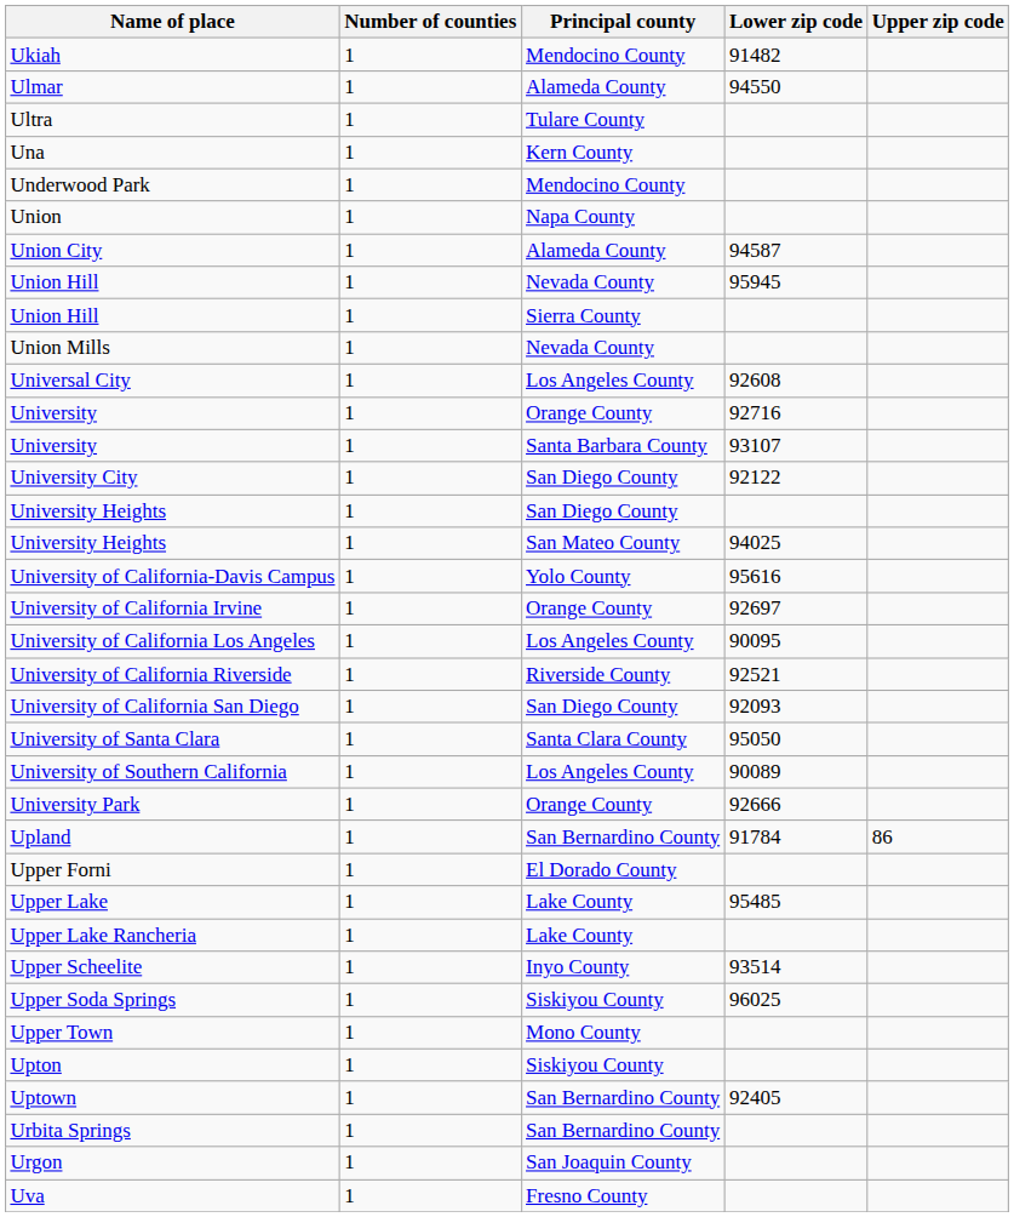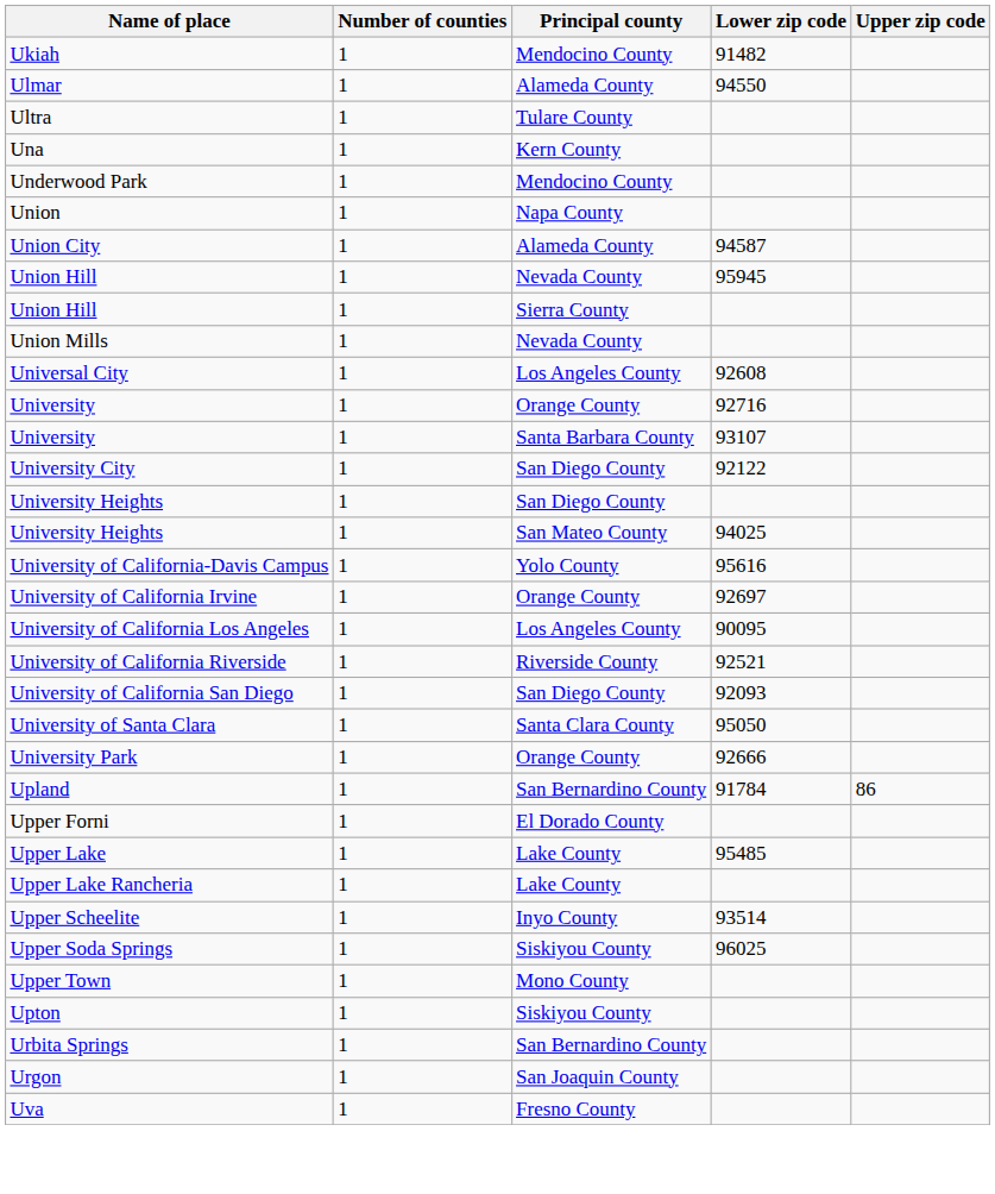 <table class="wikitable">
 <tr>
 <th>Name of place</th>
 <th>Number of counties</th>
 <th>Principal county</th>
 <th>Lower zip code</th>
 <th>Upper zip code</th>
 </tr>
 <tr>
 <td><a href='#'>Ukiah</a></td>
 <td>1</td>
 <td><a href='#'>Mendocino County</a></td>
 <td>91482</td>
 <td> </td>
 </tr>
 <tr>
 <td><a href='#'>Ulmar</a></td>
 <td>1</td>
 <td><a href='#'>Alameda County</a></td>
 <td>94550</td>
 <td> </td>
 </tr>
 <tr>
 <td>Ultra</td>
 <td>1</td>
 <td><a href='#'>Tulare County</a></td>
 <td> </td>
 <td> </td>
 </tr>
 <tr>
 <td>Una</td>
 <td>1</td>
 <td><a href='#'>Kern County</a></td>
 <td> </td>
 <td> </td>
 </tr>
 <tr>
 <td>Underwood Park</td>
 <td>1</td>
 <td><a href='#'>Mendocino County</a></td>
 <td> </td>
 <td> </td>
 </tr>
 <tr>
 <td>Union</td>
 <td>1</td>
 <td><a href='#'>Napa County</a></td>
 <td> </td>
 <td> </td>
 </tr>
 <tr>
 <td><a href='#'>Union City</a></td>
 <td>1</td>
 <td><a href='#'>Alameda County</a></td>
 <td>94587</td>
 <td> </td>
 </tr>
 <tr>
 <td><a href='#'>Union Hill</a></td>
 <td>1</td>
 <td><a href='#'>Nevada County</a></td>
 <td>95945</td>
 <td> </td>
 </tr>
 <tr>
 <td><a href='#'>Union Hill</a></td>
 <td>1</td>
 <td><a href='#'>Sierra County</a></td>
 <td> </td>
 <td> </td>
 </tr>
 <tr>
 <td>Union Mills</td>
 <td>1</td>
 <td><a href='#'>Nevada County</a></td>
 <td> </td>
 <td> </td>
 </tr>
 <tr>
 <td><a href='#'>Universal City</a></td>
 <td>1</td>
 <td><a href='#'>Los Angeles County</a></td>
 <td>92608</td>
 <td> </td>
 </tr>
 <tr>
 <td><a href='#'>University</a></td>
 <td>1</td>
 <td><a href='#'>Orange County</a></td>
 <td>92716</td>
 <td> </td>
 </tr>
 <tr>
 <td><a href='#'>University</a></td>
 <td>1</td>
 <td><a href='#'>Santa Barbara County</a></td>
 <td>93107</td>
 <td> </td>
 </tr>
 <tr>
 <td><a href='#'>University City</a></td>
 <td>1</td>
 <td><a href='#'>San Diego County</a></td>
 <td>92122</td>
 <td> </td>
 </tr>
 <tr>
 <td><a href='#'>University Heights</a></td>
 <td>1</td>
 <td><a href='#'>San Diego County</a></td>
 <td> </td>
 <td> </td>
 </tr>
 <tr>
 <td><a href='#'>University Heights</a></td>
 <td>1</td>
 <td><a href='#'>San Mateo County</a></td>
 <td>94025</td>
 <td> </td>
 </tr>
 <tr>
 <td><a href='#'>University of California-Davis Campus</a></td>
 <td>1</td>
 <td><a href='#'>Yolo County</a></td>
 <td>95616</td>
 <td> </td>
 </tr>
 <tr>
 <td><a href='#'>University of California Irvine</a></td>
 <td>1</td>
 <td><a href='#'>Orange County</a></td>
 <td>92697</td>
 <td> </td>
 </tr>
 <tr>
 <td><a href='#'>University of California Los Angeles</a></td>
 <td>1</td>
 <td><a href='#'>Los Angeles County</a></td>
 <td>90095</td>
 <td> </td>
 </tr>
 <tr>
 <td><a href='#'>University of California Riverside</a></td>
 <td>1</td>
 <td><a href='#'>Riverside County</a></td>
 <td>92521</td>
 <td> </td>
 </tr>
 <tr>
 <td><a href='#'>University of California San Diego</a></td>
 <td>1</td>
 <td><a href='#'>San Diego County</a></td>
 <td>92093</td>
 <td> </td>
 </tr>
 <tr>
 <td><a href='#'>University of Santa Clara</a></td>
 <td>1</td>
 <td><a href='#'>Santa Clara County</a></td>
 <td>95050</td>
 <td> </td>
 </tr>
 <tr>
-<td><a href='#'>University of Southern California</a></td>
-<td>1</td>
-<td><a href='#'>Los Angeles County</a></td>
-<td>90089</td>
-<td> </td>
-</tr>
-<tr>
 <td><a href='#'>University Park</a></td>
 <td>1</td>
 <td><a href='#'>Orange County</a></td>
 <td>92666</td>
 <td> </td>
 </tr>
 <tr>
 <td><a href='#'>Upland</a></td>
 <td>1</td>
 <td><a href='#'>San Bernardino County</a></td>
 <td>91784</td>
 <td>86</td>
 </tr>
 <tr>
 <td>Upper Forni</td>
 <td>1</td>
 <td><a href='#'>El Dorado County</a></td>
 <td> </td>
 <td> </td>
 </tr>
 <tr>
 <td><a href='#'>Upper Lake</a></td>
 <td>1</td>
 <td><a href='#'>Lake County</a></td>
 <td>95485</td>
 <td> </td>
 </tr>
 <tr>
 <td><a href='#'>Upper Lake Rancheria</a></td>
 <td>1</td>
 <td><a href='#'>Lake County</a></td>
 <td> </td>
 <td> </td>
 </tr>
 <tr>
 <td><a href='#'>Upper Scheelite</a></td>
 <td>1</td>
 <td><a href='#'>Inyo County</a></td>
 <td>93514</td>
 <td> </td>
 </tr>
 <tr>
 <td><a href='#'>Upper Soda Springs</a></td>
 <td>1</td>
 <td><a href='#'>Siskiyou County</a></td>
 <td>96025</td>
 <td> </td>
 </tr>
 <tr>
 <td><a href='#'>Upper Town</a></td>
 <td>1</td>
 <td><a href='#'>Mono County</a></td>
 <td> </td>
 <td> </td>
 </tr>
 <tr>
 <td><a href='#'>Upton</a></td>
 <td>1</td>
 <td><a href='#'>Siskiyou County</a></td>
 <td> </td>
 <td> </td>
 </tr>
 <tr>
-<td><a href='#'>Uptown</a></td>
-<td>1</td>
-<td><a href='#'>San Bernardino County</a></td>
-<td>92405</td>
-<td> </td>
-</tr>
-<tr>
 <td><a href='#'>Urbita Springs</a></td>
 <td>1</td>
 <td><a href='#'>San Bernardino County</a></td>
 <td> </td>
 <td> </td>
 </tr>
 <tr>
 <td><a href='#'>Urgon</a></td>
 <td>1</td>
 <td><a href='#'>San Joaquin County</a></td>
 <td> </td>
 <td> </td>
 </tr>
 <tr>
 <td><a href='#'>Uva</a></td>
 <td>1</td>
 <td><a href='#'>Fresno County</a></td>
 <td> </td>
 <td> </td>
 </tr>
 </table>
